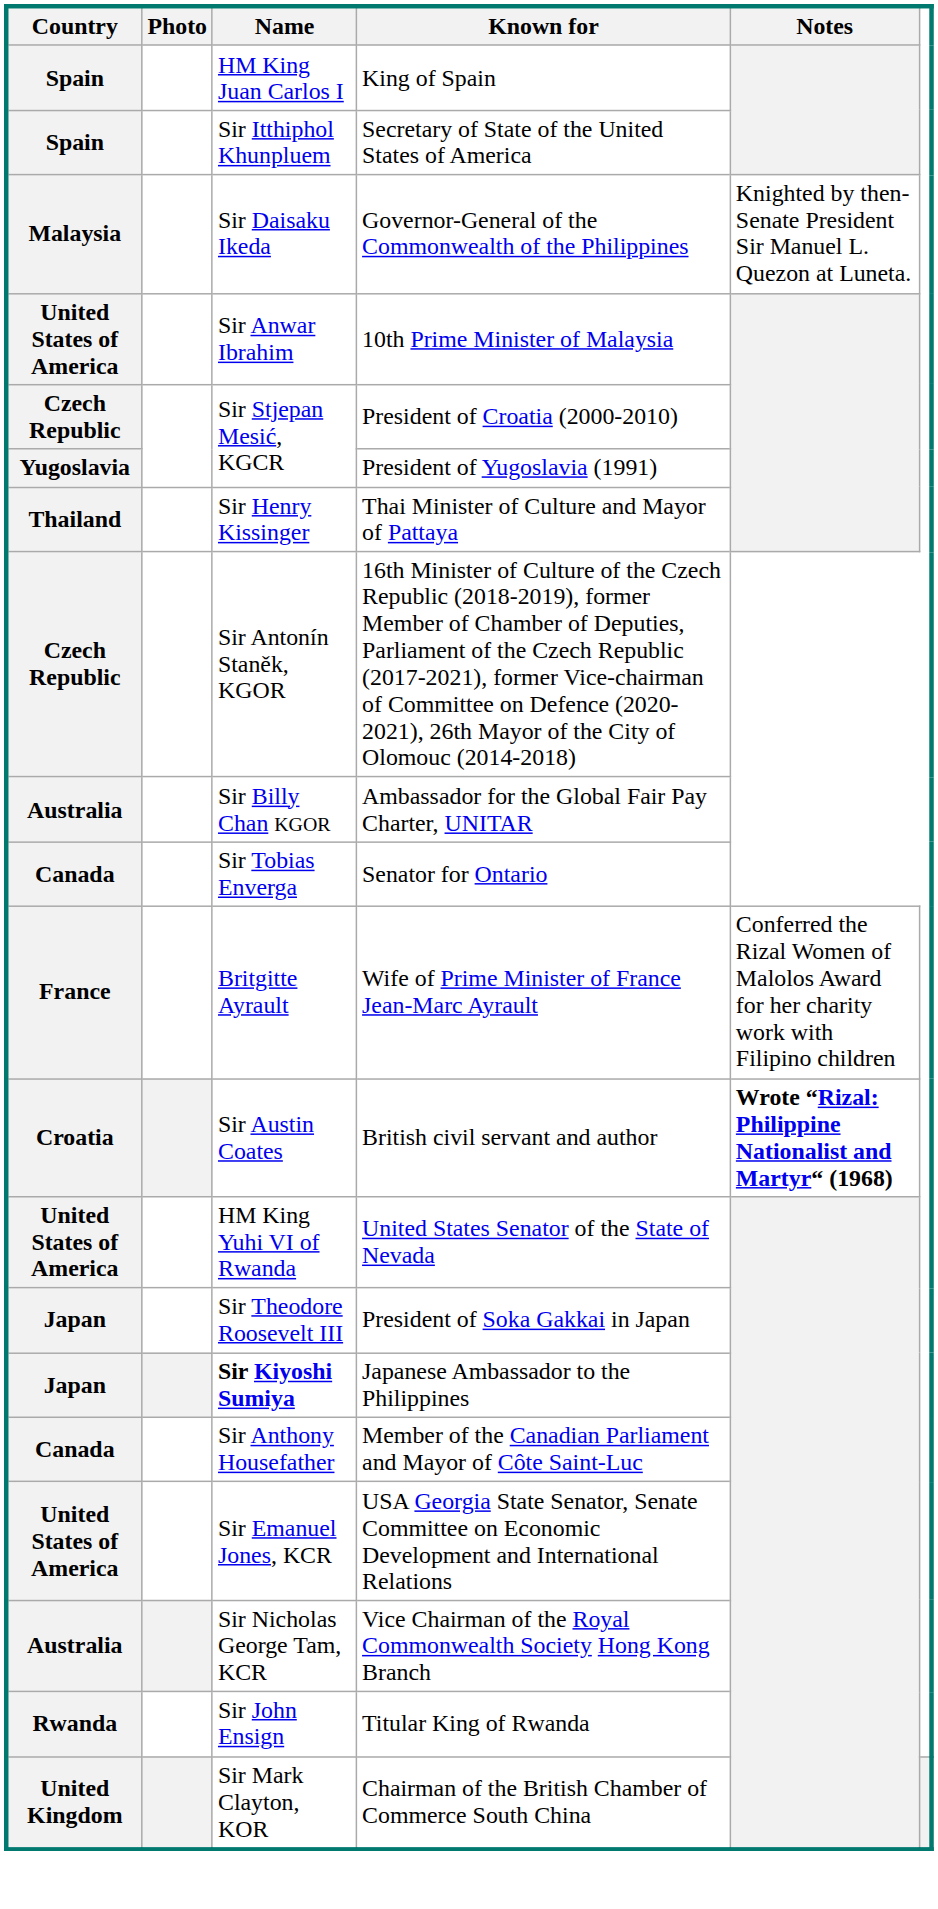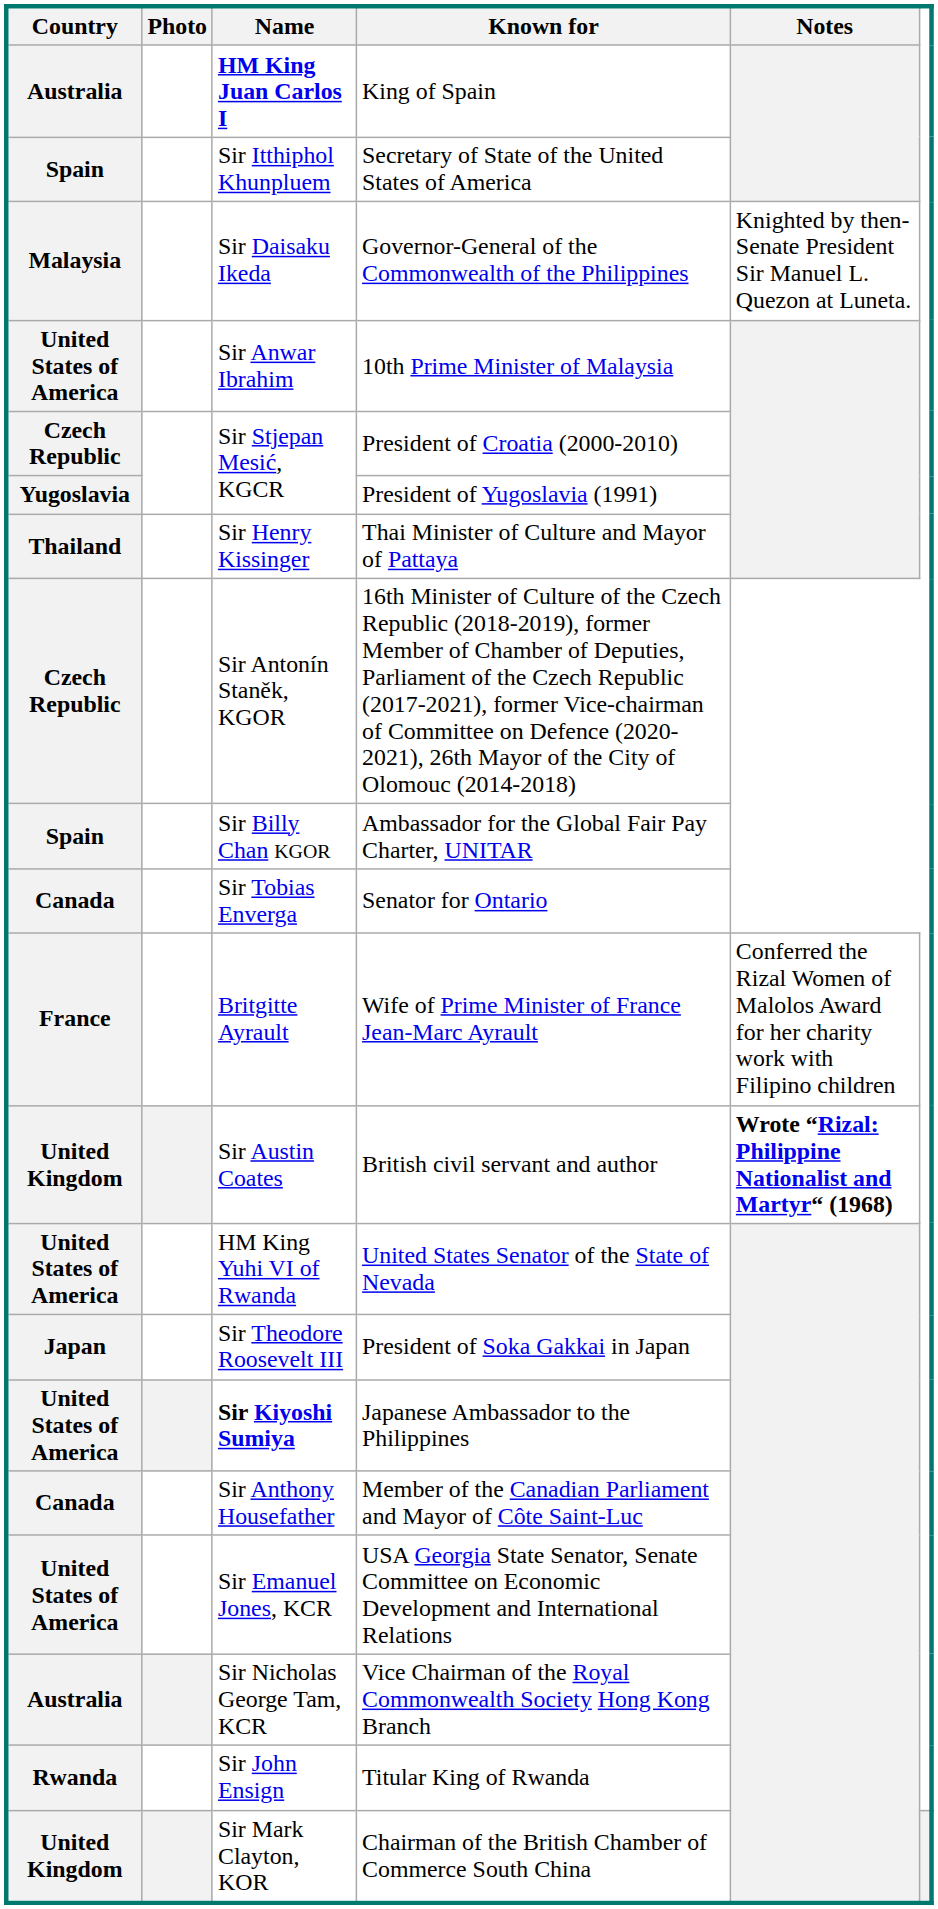 <table class="wikitable sortable" style="width:100%; background:white; border:#01796f solid;">
 <tr>
 <th>Country</th>
 <th>Photo</th>
 <th>Name</th>
 <th>Known for</th>
 <th>Notes</th>
 </tr>
 <tr>
-<th> Spain</th>
+<th> Australia</th>
 <td></td>
-<td><a href='#'>HM King Juan Carlos I</a></td>
+<td><strong><a href='#'>HM King Juan Carlos I</a></strong></td>
 <td>King of Spain</td>
 <th rowspan="2"></th>
 </tr>
 <tr>
 <th> Spain</th>
 <td></td>
 <td>Sir <a href='#'>Itthiphol Khunpluem</a></td>
 <td>Secretary of State of the United States of America</td>
 </tr>
 <tr>
 <th> Malaysia</th>
 <td></td>
 <td>Sir <a href='#'>Daisaku Ikeda</a></td>
 <td>Governor-General of the <a href='#'>Commonwealth of the Philippines</a></td>
 <td>Knighted by then-Senate President Sir Manuel L. Quezon at Luneta.</td>
 </tr>
 <tr>
 <th> United States of America</th>
 <td></td>
 <td>Sir <a href='#'>Anwar Ibrahim</a></td>
 <td>10th <a href='#'>Prime Minister of Malaysia</a></td>
 <th rowspan="4"></th>
 </tr>
 <tr>
 <th> Czech Republic</th>
 <td rowspan="2"></td>
 <td rowspan="2">Sir <a href='#'>Stjepan Mesić</a>, KGCR</td>
 <td>President of <a href='#'>Croatia</a> (2000-2010)</td>
 </tr>
 <tr>
 <th> Yugoslavia</th>
 <td>President of <a href='#'>Yugoslavia</a> (1991) </td>
 </tr>
 <tr>
 <th> Thailand</th>
 <td></td>
 <td>Sir <a href='#'>Henry Kissinger</a></td>
 <td>Thai Minister of Culture and Mayor of <a href='#'>Pattaya</a></td>
 </tr>
 <tr>
 <th> Czech Republic</th>
 <td><br></td>
 <td>Sir Antonín Staněk, KGOR</td>
 <td>16th Minister of Culture of the Czech Republic (2018-2019), former Member of Chamber of Deputies, Parliament of the Czech Republic (2017-2021), former Vice-chairman of Committee on Defence (2020-2021), 26th Mayor of the City of Olomouc (2014-2018)</td>
 </tr>
 <tr>
-<th> Australia</th>
+<th> Spain</th>
 <td></td>
 <td>Sir <a href='#'>Billy Chan</a> <small>KGOR</small></td>
 <td>Ambassador for the Global Fair Pay Charter, <a href='#'>UNITAR</a></td>
 </tr>
 <tr>
 <th> Canada</th>
 <td></td>
 <td>Sir <a href='#'>Tobias Enverga</a></td>
 <td>Senator for <a href='#'>Ontario</a></td>
 </tr>
 <tr>
 <th> France</th>
 <td></td>
 <td><a href='#'>Britgitte Ayrault</a></td>
 <td>Wife of <a href='#'>Prime Minister of France</a> <a href='#'>Jean-Marc Ayrault</a></td>
 <td>Conferred the Rizal Women of Malolos Award for her charity work with Filipino children</td>
 </tr>
 <tr>
-<th> Croatia</th>
+<th> United Kingdom</th>
 <th></th>
 <td>Sir <a href='#'>Austin Coates</a></td>
 <td>British civil servant and author</td>
 <td><strong>Wrote “<a href='#'>Rizal: Philippine Nationalist and Martyr</a>“ (1968)</strong></td>
 </tr>
 <tr>
 <th> United States of America</th>
 <td></td>
 <td>HM King <a href='#'>Yuhi VI of Rwanda</a></td>
 <td><a href='#'>United States Senator</a> of the <a href='#'>State of Nevada</a></td>
 <th rowspan="10"></th>
 </tr>
 <tr>
 <th> Japan</th>
 <td></td>
 <td>Sir <a href='#'>Theodore Roosevelt III</a></td>
 <td>President of <a href='#'>Soka Gakkai</a> in Japan</td>
 </tr>
 <tr>
-<th> Japan</th>
+<th> United States of America</th>
 <th></th>
 <td><strong>Sir <a href='#'>Kiyoshi Sumiya</a></strong></td>
 <td>Japanese Ambassador to the Philippines</td>
 </tr>
 <tr>
 <th> Canada</th>
 <td></td>
 <td>Sir <a href='#'>Anthony Housefather</a></td>
 <td>Member of the <a href='#'>Canadian Parliament</a> and Mayor of <a href='#'>Côte Saint-Luc</a></td>
 </tr>
 <tr>
 <th> United States of America</th>
 <td></td>
 <td>Sir <a href='#'>Emanuel Jones</a>, KCR</td>
 <td>USA <a href='#'>Georgia</a> State Senator, Senate Committee on Economic Development and International Relations</td>
 </tr>
 <tr>
 <th> Australia</th>
 <th></th>
 <td>Sir Nicholas George Tam, KCR</td>
 <td>Vice Chairman of the <a href='#'>Royal Commonwealth Society</a> <a href='#'>Hong Kong</a> Branch</td>
 </tr>
 <tr>
 <th> Rwanda</th>
 <td></td>
 <td>Sir <a href='#'>John Ensign</a></td>
 <td>Titular King of Rwanda</td>
 </tr>
 <tr>
 <th> United Kingdom</th>
 <th></th>
 <td>Sir Mark Clayton, KOR</td>
 <td>Chairman of the British Chamber of Commerce South China</td>
 <th></th>
 </tr>
 </table>
